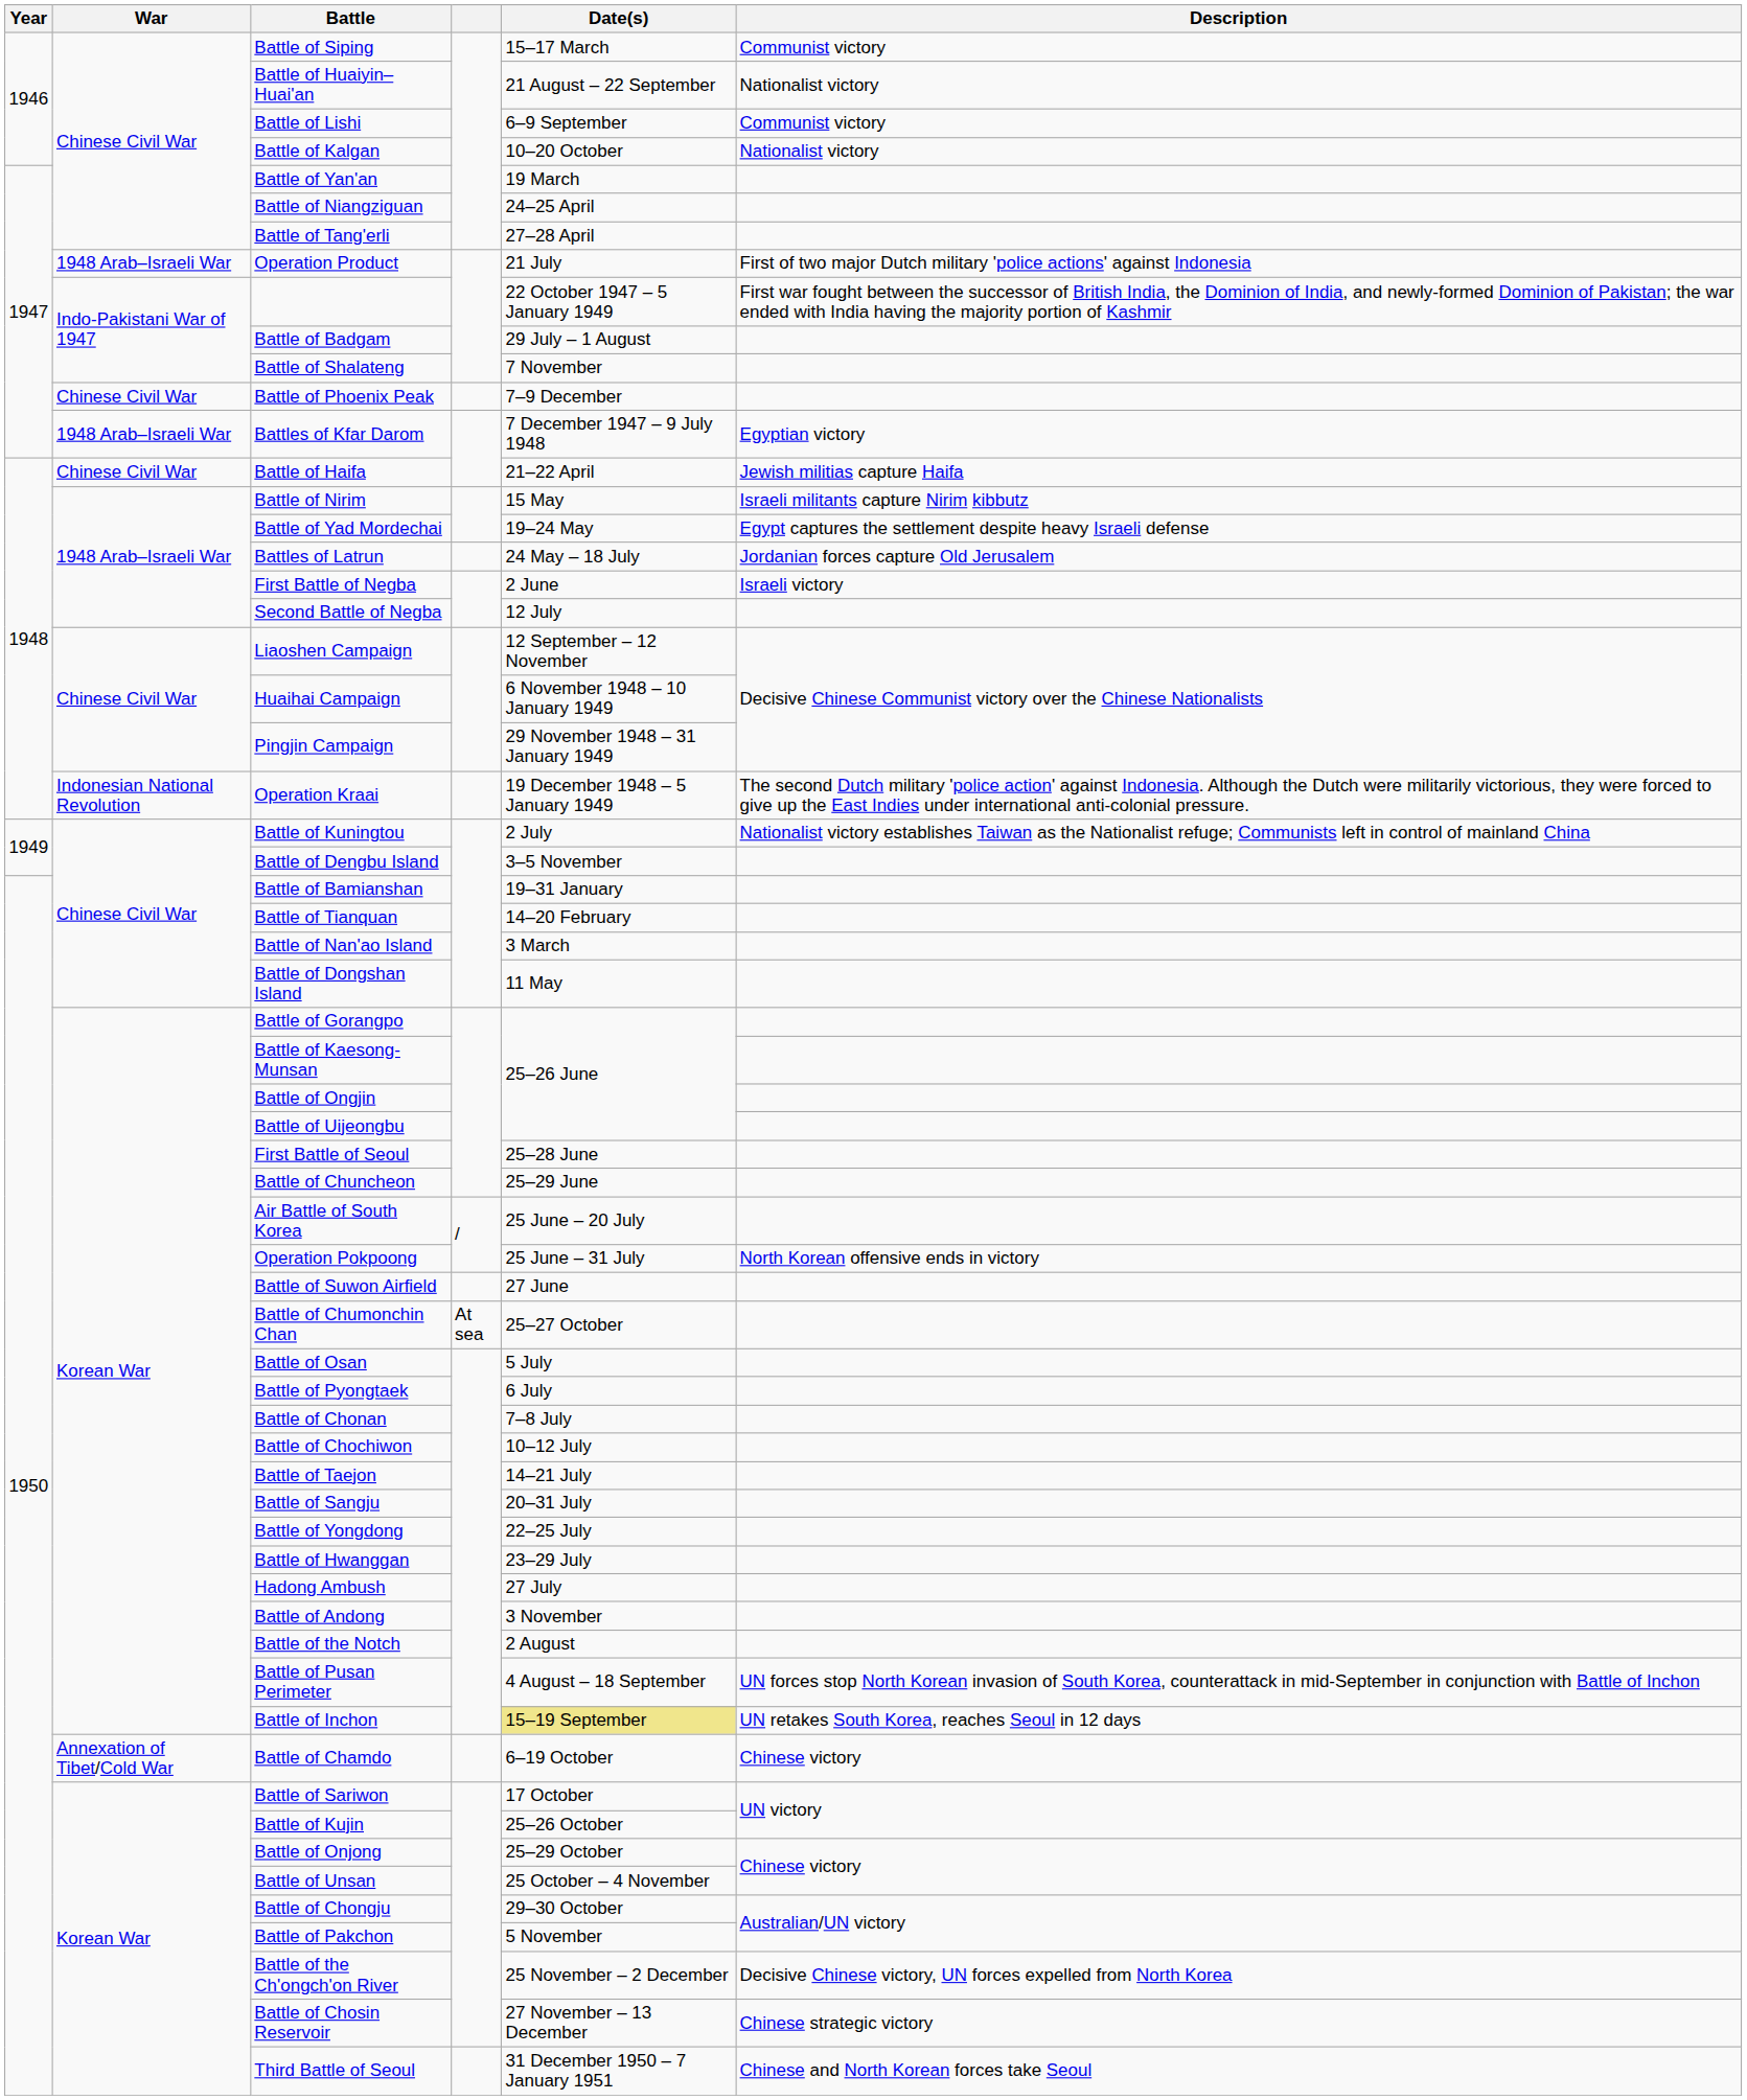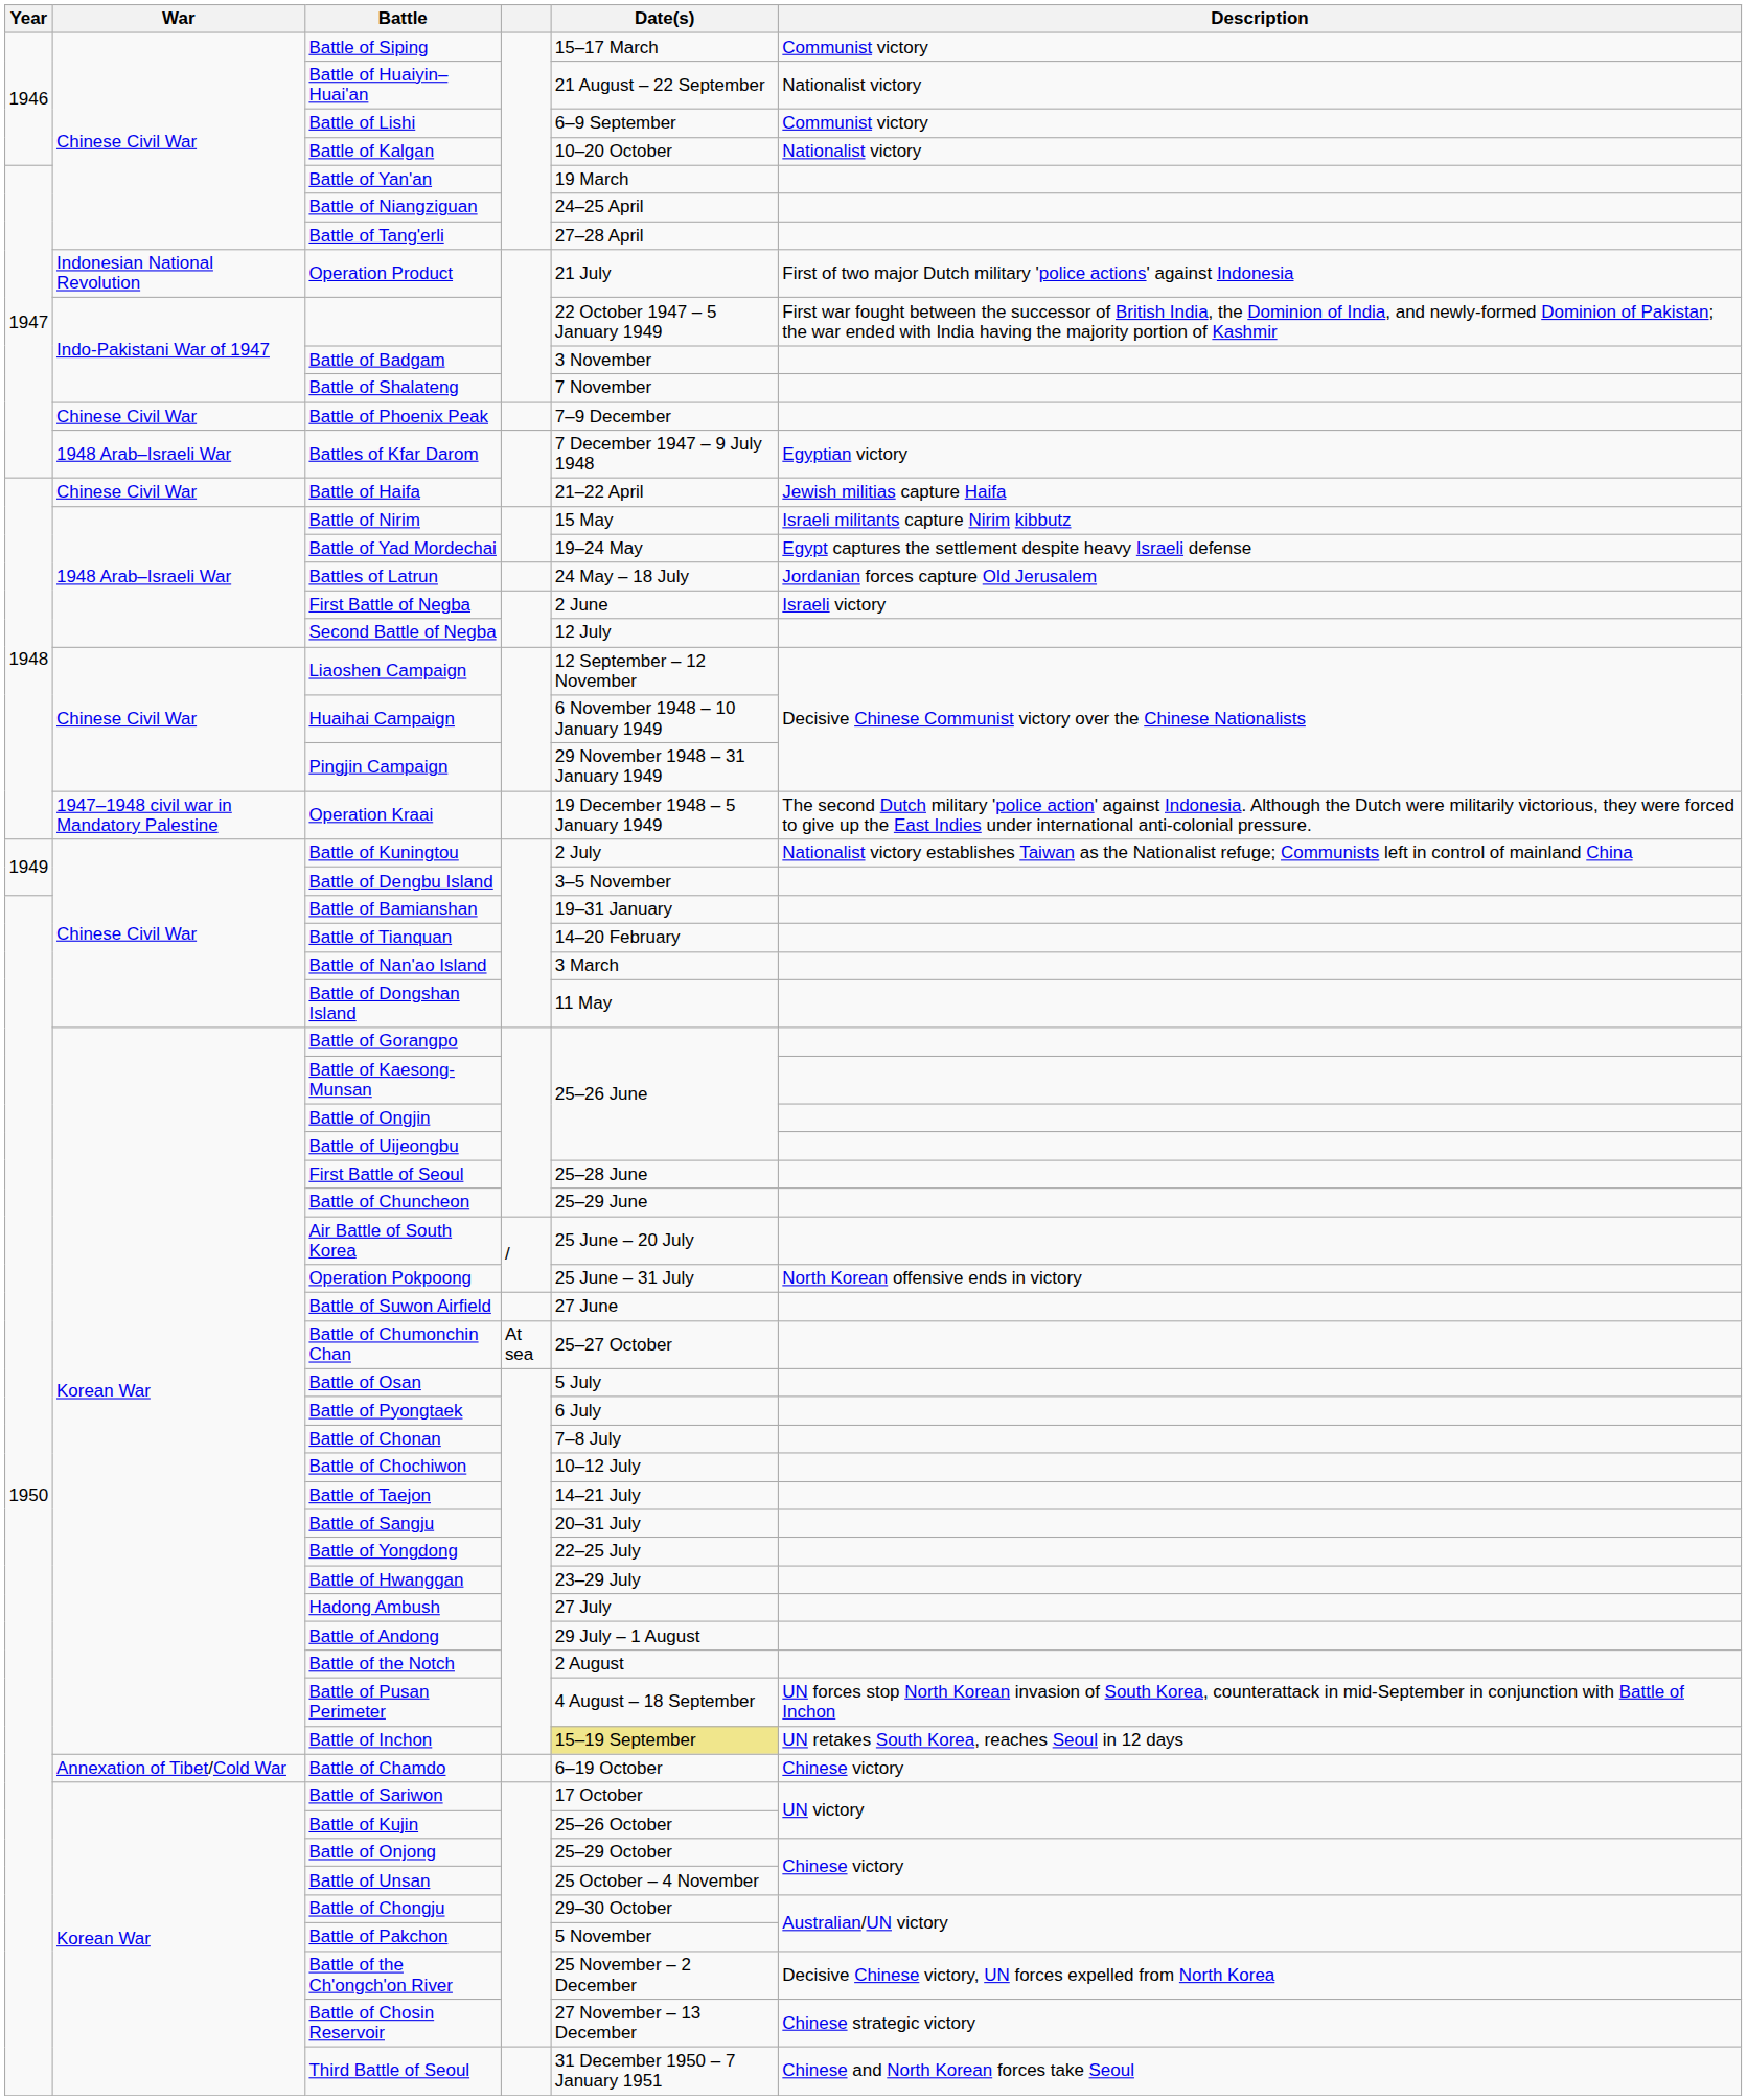 <table class="wikitable sortable">
 <tr>
 <th class="unsortable">Year</th>
 <th>War</th>
 <th class="unsortable">Battle</th>
 <th></th>
 <th>Date(s)</th>
 <th class="unsortable">Description</th>
 </tr>
 <tr>
 <td rowspan="4">1946</td>
 <td rowspan="7"><a href='#'>Chinese Civil War</a></td>
 <td><a href='#'>Battle of Siping</a></td>
 <td rowspan="7"></td>
 <td>15–17 March</td>
 <td><a href='#'>Communist</a> victory</td>
 </tr>
 <tr>
 <td><a href='#'>Battle of Huaiyin–Huai'an</a></td>
 <td>21 August – 22 September</td>
 <td>Nationalist victory</td>
 </tr>
 <tr>
 <td><a href='#'>Battle of Lishi</a></td>
 <td>6–9 September</td>
 <td><a href='#'>Communist</a> victory</td>
 </tr>
 <tr>
 <td><a href='#'>Battle of Kalgan</a></td>
 <td>10–20 October</td>
 <td><a href='#'>Nationalist</a> victory</td>
 </tr>
 <tr>
 <td rowspan="9">1947</td>
 <td><a href='#'>Battle of Yan'an</a></td>
 <td>19 March</td>
 <td></td>
 </tr>
 <tr>
 <td><a href='#'>Battle of Niangziguan</a></td>
 <td>24–25 April</td>
 <td></td>
 </tr>
 <tr>
 <td><a href='#'>Battle of Tang'erli</a></td>
 <td>27–28 April</td>
 <td></td>
 </tr>
 <tr>
-<td><a href='#'>1948 Arab–Israeli War</a></td>
+<td><a href='#'>Indonesian National Revolution</a></td>
 <td><a href='#'>Operation Product</a></td>
 <td rowspan="4"></td>
 <td>21 July</td>
 <td>First of two major Dutch military '<a href='#'>police actions</a>' against <a href='#'>Indonesia</a></td>
 </tr>
 <tr>
 <td rowspan="3"><a href='#'>Indo-Pakistani War of 1947</a></td>
 <td></td>
 <td>22 October 1947 – 5 January 1949</td>
 <td>First war fought between the successor of <a href='#'>British India</a>, the <a href='#'>Dominion of India</a>, and newly-formed <a href='#'>Dominion of Pakistan</a>; the war ended with India having the majority portion of <a href='#'>Kashmir</a></td>
 </tr>
 <tr>
 <td><a href='#'>Battle of Badgam</a></td>
-<td>29 July – 1 August</td>
+<td>3 November</td>
 <td></td>
 </tr>
 <tr>
 <td><a href='#'>Battle of Shalateng</a></td>
 <td>7 November</td>
 <td></td>
 </tr>
 <tr>
 <td><a href='#'>Chinese Civil War</a></td>
 <td><a href='#'>Battle of Phoenix Peak</a></td>
 <td></td>
 <td>7–9 December</td>
 <td></td>
 </tr>
 <tr>
 <td><a href='#'>1948 Arab–Israeli War</a></td>
 <td><a href='#'>Battles of Kfar Darom</a></td>
 <td rowspan="2"></td>
 <td>7 December 1947 – 9 July 1948</td>
 <td><a href='#'>Egyptian</a> victory</td>
 </tr>
 <tr>
 <td rowspan="10">1948</td>
 <td><a href='#'>Chinese Civil War</a></td>
 <td><a href='#'>Battle of Haifa</a></td>
 <td>21–22 April</td>
 <td><a href='#'>Jewish militias</a> capture <a href='#'>Haifa</a></td>
 </tr>
 <tr>
 <td rowspan="5"><a href='#'>1948 Arab–Israeli War</a></td>
 <td><a href='#'>Battle of Nirim</a></td>
 <td rowspan="2"></td>
 <td>15 May</td>
 <td><a href='#'>Israeli militants</a> capture <a href='#'>Nirim</a> <a href='#'>kibbutz</a></td>
 </tr>
 <tr>
 <td><a href='#'>Battle of Yad Mordechai</a></td>
 <td>19–24 May</td>
 <td><a href='#'>Egypt</a> captures the settlement despite heavy <a href='#'>Israeli</a> defense</td>
 </tr>
 <tr>
 <td><a href='#'>Battles of Latrun</a></td>
 <td></td>
 <td>24 May – 18 July</td>
 <td><a href='#'>Jordanian</a> forces capture <a href='#'>Old Jerusalem</a></td>
 </tr>
 <tr>
 <td><a href='#'>First Battle of Negba</a></td>
 <td rowspan="2"></td>
 <td>2 June</td>
 <td><a href='#'>Israeli</a> victory</td>
 </tr>
 <tr>
 <td><a href='#'>Second Battle of Negba</a></td>
 <td>12 July</td>
 <td></td>
 </tr>
 <tr>
 <td rowspan="3"><a href='#'>Chinese Civil War</a></td>
 <td><a href='#'>Liaoshen Campaign</a></td>
 <td rowspan="3"></td>
 <td>12 September – 12 November</td>
 <td rowspan="3">Decisive <a href='#'>Chinese Communist</a> victory over the <a href='#'>Chinese Nationalists</a></td>
 </tr>
 <tr>
 <td><a href='#'>Huaihai Campaign</a></td>
 <td>6 November 1948 – 10 January 1949</td>
 </tr>
 <tr>
 <td><a href='#'>Pingjin Campaign</a></td>
 <td>29 November 1948 – 31 January 1949</td>
 </tr>
 <tr>
-<td><a href='#'>Indonesian National Revolution</a></td>
+<td><a href='#'>1947–1948 civil war in Mandatory Palestine</a></td>
 <td><a href='#'>Operation Kraai</a></td>
 <td></td>
 <td>19 December 1948 – 5 January 1949</td>
 <td>The second <a href='#'>Dutch</a> military '<a href='#'>police action</a>' against <a href='#'>Indonesia</a>. Although the Dutch were militarily victorious, they were forced to give up the <a href='#'>East Indies</a> under international anti-colonial pressure.</td>
 </tr>
 <tr>
 <td rowspan="2">1949</td>
 <td rowspan="6"><a href='#'>Chinese Civil War</a></td>
 <td><a href='#'>Battle of Kuningtou</a></td>
 <td rowspan="6"></td>
 <td>2 July</td>
 <td><a href='#'>Nationalist</a> victory establishes <a href='#'>Taiwan</a> as the Nationalist refuge;  <a href='#'>Communists</a> left in control of mainland <a href='#'>China</a></td>
 </tr>
 <tr>
 <td><a href='#'>Battle of Dengbu Island</a></td>
 <td>3–5 November</td>
 <td></td>
 </tr>
 <tr>
 <td rowspan="37">1950</td>
 <td><a href='#'>Battle of Bamianshan</a></td>
 <td>19–31 January</td>
 <td></td>
 </tr>
 <tr>
 <td><a href='#'>Battle of Tianquan</a></td>
 <td>14–20 February</td>
 <td></td>
 </tr>
 <tr>
 <td><a href='#'>Battle of Nan'ao Island</a></td>
 <td>3 March</td>
 <td></td>
 </tr>
 <tr>
 <td><a href='#'>Battle of Dongshan Island</a></td>
 <td>11 May</td>
 <td></td>
 </tr>
 <tr>
 <td rowspan="23"><a href='#'>Korean War</a></td>
 <td><a href='#'>Battle of Gorangpo</a></td>
 <td rowspan="6"></td>
 <td rowspan="4">25–26 June</td>
 <td></td>
 </tr>
 <tr>
 <td><a href='#'>Battle of Kaesong-Munsan</a></td>
 <td></td>
 </tr>
 <tr>
 <td><a href='#'>Battle of Ongjin</a></td>
 <td></td>
 </tr>
 <tr>
 <td><a href='#'>Battle of Uijeongbu</a></td>
 <td></td>
 </tr>
 <tr>
 <td><a href='#'>First Battle of Seoul</a></td>
 <td>25–28 June</td>
 <td></td>
 </tr>
 <tr>
 <td><a href='#'>Battle of Chuncheon</a></td>
 <td>25–29 June</td>
 <td></td>
 </tr>
 <tr>
 <td><a href='#'>Air Battle of South Korea</a></td>
 <td rowspan="2">/</td>
 <td>25 June – 20 July</td>
 <td></td>
 </tr>
 <tr>
 <td><a href='#'>Operation Pokpoong</a></td>
 <td>25 June – 31 July</td>
 <td><a href='#'>North Korean</a> offensive ends in victory</td>
 </tr>
 <tr>
 <td><a href='#'>Battle of Suwon Airfield</a></td>
 <td></td>
 <td>27 June</td>
 <td></td>
 </tr>
 <tr>
 <td><a href='#'>Battle of Chumonchin Chan</a></td>
 <td>At sea</td>
 <td>25–27 October</td>
 <td></td>
 </tr>
 <tr>
 <td><a href='#'>Battle of Osan</a></td>
 <td rowspan="13"></td>
 <td>5 July</td>
 <td></td>
 </tr>
 <tr>
 <td><a href='#'>Battle of Pyongtaek</a></td>
 <td>6 July</td>
 <td></td>
 </tr>
 <tr>
 <td><a href='#'>Battle of Chonan</a></td>
 <td>7–8 July</td>
 <td></td>
 </tr>
 <tr>
 <td><a href='#'>Battle of Chochiwon</a></td>
 <td>10–12 July</td>
 <td></td>
 </tr>
 <tr>
 <td><a href='#'>Battle of Taejon</a></td>
 <td>14–21 July</td>
 <td></td>
 </tr>
 <tr>
 <td><a href='#'>Battle of Sangju</a></td>
 <td>20–31 July</td>
 <td></td>
 </tr>
 <tr>
 <td><a href='#'>Battle of Yongdong</a></td>
 <td>22–25 July</td>
 <td></td>
 </tr>
 <tr>
 <td><a href='#'>Battle of Hwanggan</a></td>
 <td>23–29 July</td>
 <td></td>
 </tr>
 <tr>
 <td><a href='#'>Hadong Ambush</a></td>
 <td>27 July</td>
 <td></td>
 </tr>
 <tr>
 <td><a href='#'>Battle of Andong</a></td>
-<td>3 November</td>
+<td>29 July – 1 August</td>
 <td></td>
 </tr>
 <tr>
 <td><a href='#'>Battle of the Notch</a></td>
 <td>2 August</td>
 <td></td>
 </tr>
 <tr>
 <td><a href='#'>Battle of Pusan Perimeter</a></td>
 <td>4 August – 18 September</td>
 <td><a href='#'>UN</a> forces stop <a href='#'>North Korean</a> invasion of <a href='#'>South Korea</a>, counterattack in mid-September in conjunction with <a href='#'>Battle of Inchon</a></td>
 </tr>
 <tr>
 <td><a href='#'>Battle of Inchon</a></td>
 <td style="background: khaki;">15–19 September</td>
 <td><a href='#'>UN</a> retakes <a href='#'>South Korea</a>, reaches <a href='#'>Seoul</a> in 12 days</td>
 </tr>
 <tr>
 <td><a href='#'>Annexation of Tibet</a>/<a href='#'>Cold War</a></td>
 <td><a href='#'>Battle of Chamdo</a></td>
 <td></td>
 <td>6–19 October</td>
 <td><a href='#'>Chinese</a> victory</td>
 </tr>
 <tr>
 <td rowspan="9"><a href='#'>Korean War</a></td>
 <td><a href='#'>Battle of Sariwon</a></td>
 <td rowspan="8"></td>
 <td>17 October</td>
 <td rowspan="2"><a href='#'>UN</a> victory</td>
 </tr>
 <tr>
 <td><a href='#'>Battle of Kujin</a></td>
 <td>25–26 October</td>
 </tr>
 <tr>
 <td><a href='#'>Battle of Onjong</a></td>
 <td>25–29 October</td>
 <td rowspan="2"><a href='#'>Chinese</a> victory</td>
 </tr>
 <tr>
 <td><a href='#'>Battle of Unsan</a></td>
 <td>25 October – 4 November</td>
 </tr>
 <tr>
 <td><a href='#'>Battle of Chongju</a></td>
 <td>29–30 October</td>
 <td rowspan="2"><a href='#'>Australian</a>/<a href='#'>UN</a> victory</td>
 </tr>
 <tr>
 <td><a href='#'>Battle of Pakchon</a></td>
 <td>5 November</td>
 </tr>
 <tr>
 <td><a href='#'>Battle of the Ch'ongch'on River</a></td>
 <td>25 November – 2 December</td>
 <td>Decisive <a href='#'>Chinese</a> victory, <a href='#'>UN</a> forces expelled from <a href='#'>North Korea</a></td>
 </tr>
 <tr>
 <td><a href='#'>Battle of Chosin Reservoir</a></td>
 <td>27 November – 13 December</td>
 <td><a href='#'>Chinese</a> strategic victory</td>
 </tr>
 <tr>
 <td><a href='#'>Third Battle of Seoul</a></td>
 <td></td>
 <td>31 December 1950 – 7 January 1951</td>
 <td><a href='#'>Chinese</a> and <a href='#'>North Korean</a> forces take <a href='#'>Seoul</a></td>
 </tr>
 </table>
